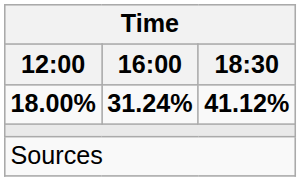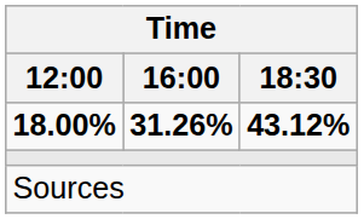 <table class="wikitable" style="text-align:right;">
 <tr>
 <th colspan="9">Time</th>
 </tr>
 <tr>
 <th>12:00</th>
 <th>16:00</th>
 <th>18:30</th>
 </tr>
 <tr>
 <td><strong>18.00%</strong></td>
-<td><strong>31.24%</strong></td>
-<td><strong>41.12%</strong></td>
+<td><strong>31.26%</strong></td>
+<td><strong>43.12%</strong></td>
 </tr>
 <tr>
 <td colspan="10" bgcolor="#E9E9E9"></td>
 </tr>
 <tr>
 <td align="left" colspan="10">Sources</td>
 </tr>
 </table>
